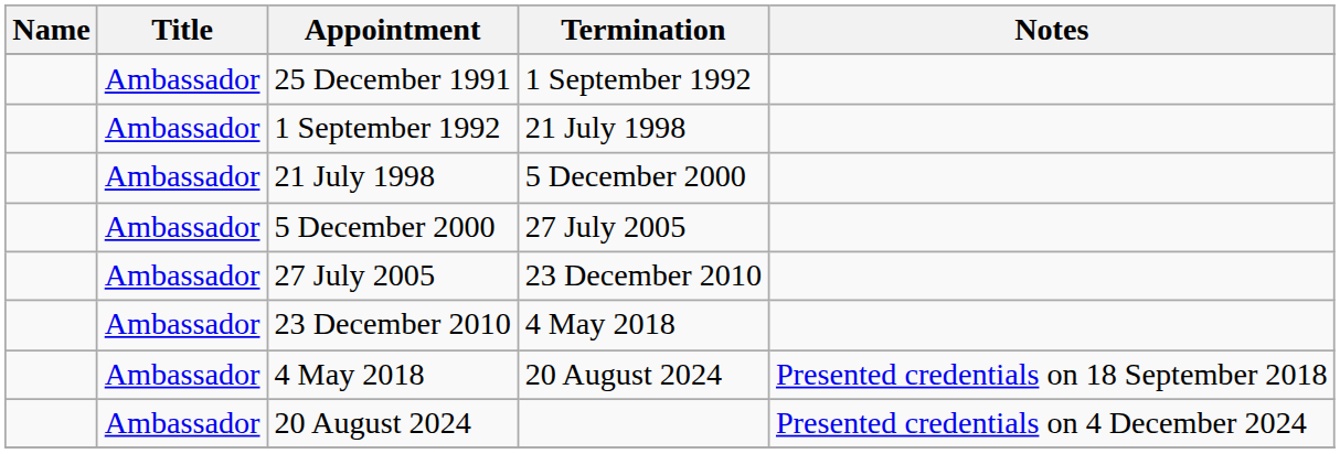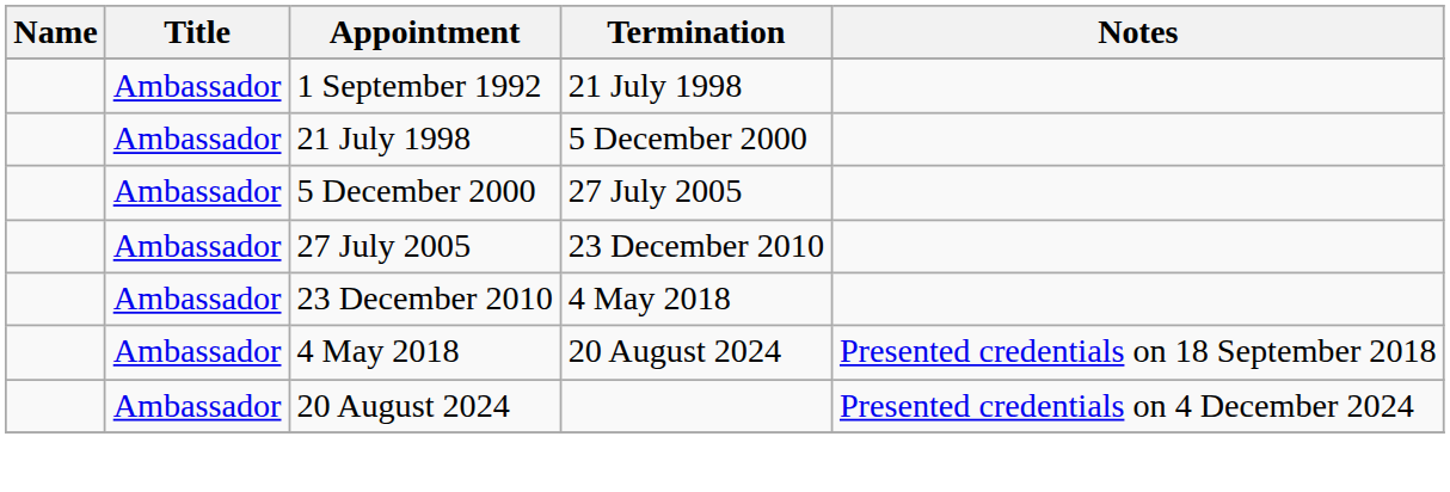 <table class="wikitable">
 <tr valign="middle">
 <th>Name</th>
 <th>Title</th>
 <th>Appointment</th>
 <th>Termination</th>
 <th>Notes</th>
 </tr>
 <tr>
-</tr>
-<tr>
-<td></td>
-<td><a href='#'>Ambassador</a></td>
-<td>25 December 1991</td>
-<td>1 September 1992</td>
-<td></td>
 </tr>
 <tr>
 <td></td>
 <td><a href='#'>Ambassador</a></td>
 <td>1 September 1992</td>
 <td>21 July 1998</td>
 <td></td>
 </tr>
 <tr>
 <td></td>
 <td><a href='#'>Ambassador</a></td>
 <td>21 July 1998</td>
 <td>5 December 2000</td>
 <td></td>
 </tr>
 <tr>
 <td></td>
 <td><a href='#'>Ambassador</a></td>
 <td>5 December 2000</td>
 <td>27 July 2005</td>
 <td></td>
 </tr>
 <tr>
 <td></td>
 <td><a href='#'>Ambassador</a></td>
 <td>27 July 2005</td>
 <td>23 December 2010</td>
 <td></td>
 </tr>
 <tr>
 <td></td>
 <td><a href='#'>Ambassador</a></td>
 <td>23 December 2010</td>
 <td>4 May 2018</td>
 <td></td>
 </tr>
 <tr>
 <td></td>
 <td><a href='#'>Ambassador</a></td>
 <td>4 May 2018</td>
 <td>20 August 2024</td>
 <td><a href='#'>Presented credentials</a> on 18 September 2018</td>
 </tr>
 <tr>
 <td></td>
 <td><a href='#'>Ambassador</a></td>
 <td>20 August 2024</td>
 <td></td>
 <td><a href='#'>Presented credentials</a> on 4 December 2024</td>
 </tr>
 <tr>
 </tr>
 </table>
